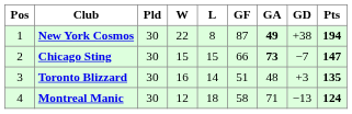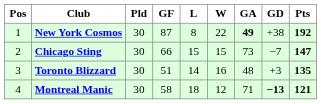 <table class="toccolours" border="1" cellpadding="4" cellspacing="0" style="text-align:center; border-collapse: collapse; margin:0;">
 <tr>
 <th width=30>Pos</th>
 <th>Club</th>
 <th width=30>Pld</th>
+<th width=30>GF</th>
+<th width=30>L</th>
 <th width=30>W</th>
-<th width=30>L</th>
-<th width=30>GF</th>
 <th width=30>GA</th>
 <th width=30>GD</th>
 <th width=30>Pts</th>
 </tr>
 <tr bgcolor="#ddffdd">
 <td>1</td>
 <td align=left><strong><a href='#'>New York Cosmos</a></strong></td>
 <td>30</td>
+<td>87</td>
+<td>8</td>
 <td>22</td>
-<td>8</td>
-<td>87</td>
 <td><strong>49</strong></td>
 <td>+38</td>
-<td><strong>194</strong></td>
+<td><strong>192</strong></td>
 </tr>
 <tr bgcolor="#ddffdd">
 <td>2</td>
 <td align=left><strong><a href='#'>Chicago Sting</a></strong></td>
 <td>30</td>
+<td>66</td>
 <td>15</td>
 <td>15</td>
-<td>66</td>
-<td><strong>73</strong></td>
+<td>73</td>
 <td>−7</td>
 <td><strong>147</strong></td>
 </tr>
 <tr bgcolor="#ddffdd">
 <td>3</td>
 <td align=left><strong><a href='#'>Toronto Blizzard</a></strong></td>
 <td>30</td>
+<td>51</td>
+<td>14</td>
 <td>16</td>
-<td>14</td>
-<td>51</td>
 <td>48</td>
 <td>+3</td>
 <td><strong>135</strong></td>
 </tr>
 <tr bgcolor="#ddffdd">
 <td>4</td>
 <td align=left><strong><a href='#'>Montreal Manic</a></strong></td>
 <td>30</td>
+<td>58</td>
+<td>18</td>
 <td>12</td>
-<td>18</td>
-<td>58</td>
 <td>71</td>
-<td>−13</td>
-<td><strong>124</strong></td>
+<td><strong>−13</strong></td>
+<td><strong>121</strong></td>
 </tr>
 </table>
